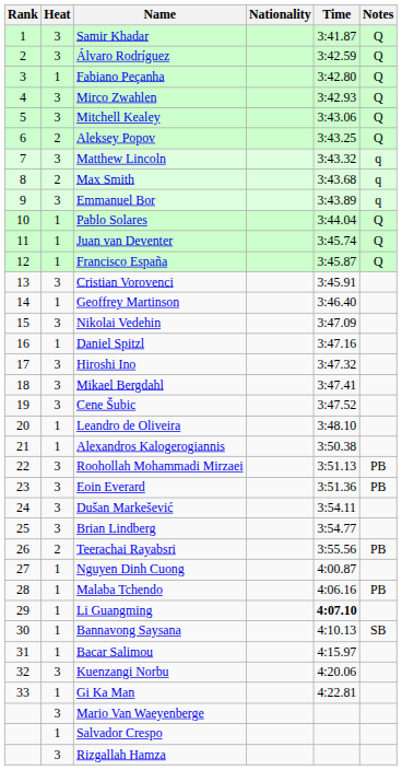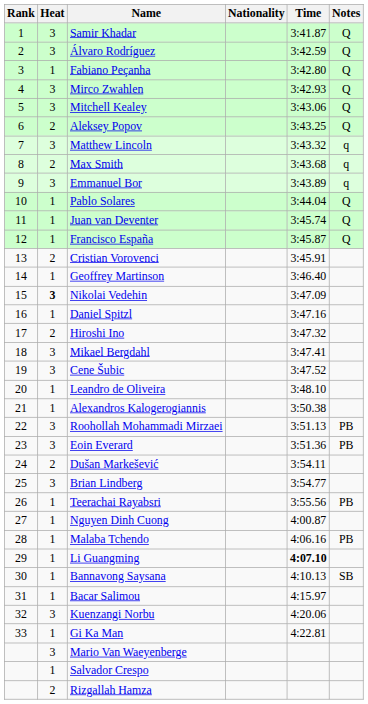 <table class="wikitable sortable" style="text-align:center">
 <tr>
 <th>Rank</th>
 <th>Heat</th>
 <th>Name</th>
 <th>Nationality</th>
 <th>Time</th>
 <th>Notes</th>
 </tr>
 <tr bgcolor=ccffcc>
 <td>1</td>
 <td>3</td>
 <td align=left><a href='#'>Samir Khadar</a></td>
 <td align=left></td>
 <td>3:41.87</td>
 <td>Q</td>
 </tr>
 <tr bgcolor=ccffcc>
 <td>2</td>
 <td>3</td>
 <td align=left><a href='#'>Álvaro Rodríguez</a></td>
 <td align=left></td>
 <td>3:42.59</td>
 <td>Q</td>
 </tr>
 <tr bgcolor=ccffcc>
 <td>3</td>
 <td>1</td>
 <td align=left><a href='#'>Fabiano Peçanha</a></td>
 <td align=left></td>
 <td>3:42.80</td>
 <td>Q</td>
 </tr>
 <tr bgcolor=ccffcc>
 <td>4</td>
 <td>3</td>
 <td align=left><a href='#'>Mirco Zwahlen</a></td>
 <td align=left></td>
 <td>3:42.93</td>
 <td>Q</td>
 </tr>
 <tr bgcolor=ccffcc>
 <td>5</td>
 <td>3</td>
 <td align=left><a href='#'>Mitchell Kealey</a></td>
 <td align=left></td>
 <td>3:43.06</td>
 <td>Q</td>
 </tr>
 <tr bgcolor=ccffcc>
 <td>6</td>
 <td>2</td>
 <td align=left><a href='#'>Aleksey Popov</a></td>
 <td align=left></td>
 <td>3:43.25</td>
 <td>Q</td>
 </tr>
 <tr bgcolor=ddffdd>
 <td>7</td>
 <td>3</td>
 <td align=left><a href='#'>Matthew Lincoln</a></td>
 <td align=left></td>
 <td>3:43.32</td>
 <td>q</td>
 </tr>
 <tr bgcolor=ddffdd>
 <td>8</td>
 <td>2</td>
 <td align=left><a href='#'>Max Smith</a></td>
 <td align=left></td>
 <td>3:43.68</td>
 <td>q</td>
 </tr>
 <tr bgcolor=ddffdd>
 <td>9</td>
 <td>3</td>
 <td align=left><a href='#'>Emmanuel Bor</a></td>
 <td align=left></td>
 <td>3:43.89</td>
 <td>q</td>
 </tr>
 <tr bgcolor=ccffcc>
 <td>10</td>
 <td>1</td>
 <td align=left><a href='#'>Pablo Solares</a></td>
 <td align=left></td>
 <td>3:44.04</td>
 <td>Q</td>
 </tr>
 <tr bgcolor=ccffcc>
 <td>11</td>
 <td>1</td>
 <td align=left><a href='#'>Juan van Deventer</a></td>
 <td align=left></td>
 <td>3:45.74</td>
 <td>Q</td>
 </tr>
 <tr bgcolor=ccffcc>
 <td>12</td>
 <td>1</td>
 <td align=left><a href='#'>Francisco España</a></td>
 <td align=left></td>
 <td>3:45.87</td>
 <td>Q</td>
 </tr>
 <tr>
 <td>13</td>
-<td>3</td>
+<td>2</td>
 <td align=left><a href='#'>Cristian Vorovenci</a></td>
 <td align=left></td>
 <td>3:45.91</td>
 <td></td>
 </tr>
 <tr>
 <td>14</td>
 <td>1</td>
 <td align=left><a href='#'>Geoffrey Martinson</a></td>
 <td align=left></td>
 <td>3:46.40</td>
 <td></td>
 </tr>
 <tr>
 <td>15</td>
-<td>3</td>
+<td><strong>3</strong></td>
 <td align=left><a href='#'>Nikolai Vedehin</a></td>
 <td align=left></td>
 <td>3:47.09</td>
 <td></td>
 </tr>
 <tr>
 <td>16</td>
 <td>1</td>
 <td align=left><a href='#'>Daniel Spitzl</a></td>
 <td align=left></td>
 <td>3:47.16</td>
 <td></td>
 </tr>
 <tr>
 <td>17</td>
-<td>3</td>
+<td>2</td>
 <td align=left><a href='#'>Hiroshi Ino</a></td>
 <td align=left></td>
 <td>3:47.32</td>
 <td></td>
 </tr>
 <tr>
 <td>18</td>
 <td>3</td>
 <td align=left><a href='#'>Mikael Bergdahl</a></td>
 <td align=left></td>
 <td>3:47.41</td>
 <td></td>
 </tr>
 <tr>
 <td>19</td>
 <td>3</td>
 <td align=left><a href='#'>Cene Šubic</a></td>
 <td align=left></td>
 <td>3:47.52</td>
 <td></td>
 </tr>
 <tr>
 <td>20</td>
 <td>1</td>
 <td align=left><a href='#'>Leandro de Oliveira</a></td>
 <td align=left></td>
 <td>3:48.10</td>
 <td></td>
 </tr>
 <tr>
 <td>21</td>
 <td>1</td>
 <td align=left><a href='#'>Alexandros Kalogerogiannis</a></td>
 <td align=left></td>
 <td>3:50.38</td>
 <td></td>
 </tr>
 <tr>
 <td>22</td>
 <td>3</td>
 <td align=left><a href='#'>Roohollah Mohammadi Mirzaei</a></td>
 <td align=left></td>
 <td>3:51.13</td>
 <td>PB</td>
 </tr>
 <tr>
 <td>23</td>
 <td>3</td>
 <td align=left><a href='#'>Eoin Everard</a></td>
 <td align=left></td>
 <td>3:51.36</td>
 <td>PB</td>
 </tr>
 <tr>
 <td>24</td>
-<td>3</td>
+<td>2</td>
 <td align=left><a href='#'>Dušan Markešević</a></td>
 <td align=left></td>
 <td>3:54.11</td>
 <td></td>
 </tr>
 <tr>
 <td>25</td>
 <td>3</td>
 <td align=left><a href='#'>Brian Lindberg</a></td>
 <td align=left></td>
 <td>3:54.77</td>
 <td></td>
 </tr>
 <tr>
 <td>26</td>
-<td>2</td>
+<td>1</td>
 <td align=left><a href='#'>Teerachai Rayabsri</a></td>
 <td align=left></td>
 <td>3:55.56</td>
 <td>PB</td>
 </tr>
 <tr>
 <td>27</td>
 <td>1</td>
 <td align=left><a href='#'>Nguyen Dinh Cuong</a></td>
 <td align=left></td>
 <td>4:00.87</td>
 <td></td>
 </tr>
 <tr>
 <td>28</td>
 <td>1</td>
 <td align=left><a href='#'>Malaba Tchendo</a></td>
 <td align=left></td>
 <td>4:06.16</td>
 <td>PB</td>
 </tr>
 <tr>
 <td>29</td>
 <td>1</td>
 <td align=left><a href='#'>Li Guangming</a></td>
 <td align=left></td>
 <td><strong>4:07.10</strong></td>
 <td></td>
 </tr>
 <tr>
 <td>30</td>
 <td>1</td>
 <td align=left><a href='#'>Bannavong Saysana</a></td>
 <td align=left></td>
 <td>4:10.13</td>
 <td>SB</td>
 </tr>
 <tr>
 <td>31</td>
 <td>1</td>
 <td align=left><a href='#'>Bacar Salimou</a></td>
 <td align=left></td>
 <td>4:15.97</td>
 <td></td>
 </tr>
 <tr>
 <td>32</td>
 <td>3</td>
 <td align=left><a href='#'>Kuenzangi Norbu</a></td>
 <td align=left></td>
 <td>4:20.06</td>
 <td></td>
 </tr>
 <tr>
 <td>33</td>
 <td>1</td>
 <td align=left><a href='#'>Gi Ka Man</a></td>
 <td align=left></td>
 <td>4:22.81</td>
 <td></td>
 </tr>
 <tr>
 <td></td>
 <td>3</td>
 <td align=left><a href='#'>Mario Van Waeyenberge</a></td>
 <td align=left></td>
 <td></td>
 <td></td>
 </tr>
 <tr>
 <td></td>
 <td>1</td>
 <td align=left><a href='#'>Salvador Crespo</a></td>
 <td align=left></td>
 <td></td>
 <td></td>
 </tr>
 <tr>
 <td></td>
-<td>3</td>
+<td>2</td>
 <td align=left><a href='#'>Rizgallah Hamza</a></td>
 <td align=left></td>
 <td></td>
 <td></td>
 </tr>
 </table>
